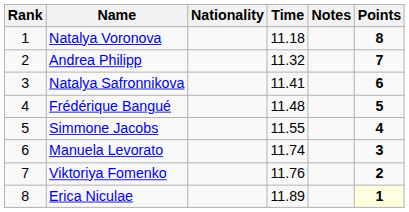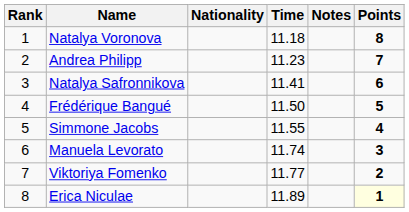 <table class="wikitable sortable" style="text-align:center">
 <tr>
 <th>Rank</th>
 <th>Name</th>
 <th>Nationality</th>
 <th>Time</th>
 <th>Notes</th>
 <th>Points</th>
 </tr>
 <tr>
 <td>1</td>
 <td align=left><a href='#'>Natalya Voronova</a></td>
 <td align=left></td>
 <td>11.18</td>
 <td></td>
 <td><strong>8</strong></td>
 </tr>
 <tr>
 <td>2</td>
 <td align=left><a href='#'>Andrea Philipp</a></td>
 <td align=left></td>
-<td>11.32</td>
+<td>11.23</td>
 <td></td>
 <td><strong>7</strong></td>
 </tr>
 <tr>
 <td>3</td>
 <td align=left><a href='#'>Natalya Safronnikova</a></td>
 <td align=left></td>
 <td>11.41</td>
 <td></td>
 <td><strong>6</strong></td>
 </tr>
 <tr>
 <td>4</td>
 <td align=left><a href='#'>Frédérique Bangué</a></td>
 <td align=left></td>
-<td>11.48</td>
+<td>11.50</td>
 <td></td>
 <td><strong>5</strong></td>
 </tr>
 <tr>
 <td>5</td>
 <td align=left><a href='#'>Simmone Jacobs</a></td>
 <td align=left></td>
 <td>11.55</td>
 <td></td>
 <td><strong>4</strong></td>
 </tr>
 <tr>
 <td>6</td>
 <td align=left><a href='#'>Manuela Levorato</a></td>
 <td align=left></td>
 <td>11.74</td>
 <td></td>
 <td><strong>3</strong></td>
 </tr>
 <tr>
 <td>7</td>
 <td align=left><a href='#'>Viktoriya Fomenko</a></td>
 <td align=left></td>
-<td>11.76</td>
+<td>11.77</td>
 <td></td>
 <td><strong>2</strong></td>
 </tr>
 <tr>
 <td>8</td>
 <td align=left><a href='#'>Erica Niculae</a></td>
 <td align=left></td>
 <td>11.89</td>
 <td></td>
 <td style="background: lightyellow;"><strong>1</strong></td>
 </tr>
 </table>
